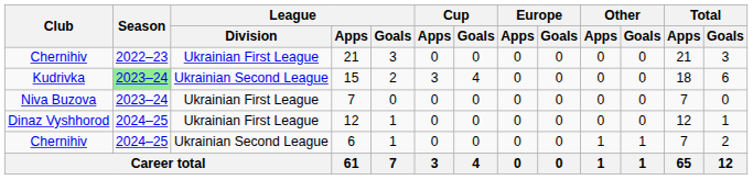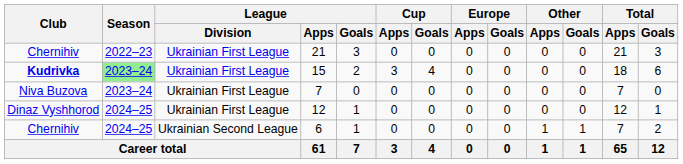 <table class="wikitable" style="text-align:center">
 <tr>
 <th rowspan="2">Club</th>
 <th rowspan="2">Season</th>
 <th colspan="3">League</th>
 <th colspan="2">Cup</th>
 <th colspan="2">Europe</th>
 <th colspan="2">Other</th>
 <th colspan="2">Total</th>
 </tr>
 <tr>
 <th>Division</th>
 <th>Apps</th>
 <th>Goals</th>
 <th>Apps</th>
 <th>Goals</th>
 <th>Apps</th>
 <th>Goals</th>
 <th>Apps</th>
 <th>Goals</th>
 <th>Apps</th>
 <th>Goals</th>
 </tr>
 <tr>
 <td><a href='#'>Chernihiv</a></td>
 <td><a href='#'>2022–23</a></td>
 <td><a href='#'>Ukrainian First League</a></td>
 <td>21</td>
 <td>3</td>
 <td>0</td>
 <td>0</td>
 <td>0</td>
 <td>0</td>
 <td>0</td>
 <td>0</td>
 <td>21</td>
 <td>3</td>
 </tr>
 <tr>
-<td><a href='#'>Kudrivka</a></td>
+<td><strong><a href='#'>Kudrivka</a></strong></td>
 <td style="background: lightgreen;"><a href='#'>2023–24</a></td>
-<td><a href='#'>Ukrainian Second League</a></td>
+<td><a href='#'>Ukrainian First League</a></td>
 <td>15</td>
 <td>2</td>
 <td>3</td>
 <td>4</td>
 <td>0</td>
 <td>0</td>
 <td>0</td>
 <td>0</td>
 <td>18</td>
 <td>6</td>
 </tr>
 <tr>
 <td><a href='#'>Niva Buzova</a></td>
 <td><a href='#'>2023–24</a></td>
 <td>Ukrainian First League</td>
 <td>7</td>
 <td>0</td>
 <td>0</td>
 <td>0</td>
 <td>0</td>
 <td>0</td>
 <td>0</td>
 <td>0</td>
 <td>7</td>
 <td>0</td>
 </tr>
 <tr>
 <td><a href='#'>Dinaz Vyshhorod</a></td>
 <td><a href='#'>2024–25</a></td>
 <td>Ukrainian First League</td>
 <td>12</td>
 <td>1</td>
 <td>0</td>
 <td>0</td>
 <td>0</td>
 <td>0</td>
 <td>0</td>
 <td>0</td>
 <td>12</td>
 <td>1</td>
 </tr>
 <tr>
 <td><a href='#'>Chernihiv</a></td>
 <td><a href='#'>2024–25</a></td>
 <td>Ukrainian Second League</td>
 <td>6</td>
 <td>1</td>
 <td>0</td>
 <td>0</td>
 <td>0</td>
 <td>0</td>
 <td>1</td>
 <td>1</td>
 <td>7</td>
 <td>2</td>
 </tr>
 <tr>
 <th colspan="3">Career total</th>
 <th>61</th>
 <th>7</th>
 <th>3</th>
 <th>4</th>
 <th>0</th>
 <th>0</th>
 <th>1</th>
 <th>1</th>
 <th>65</th>
 <th>12</th>
 </tr>
 </table>
